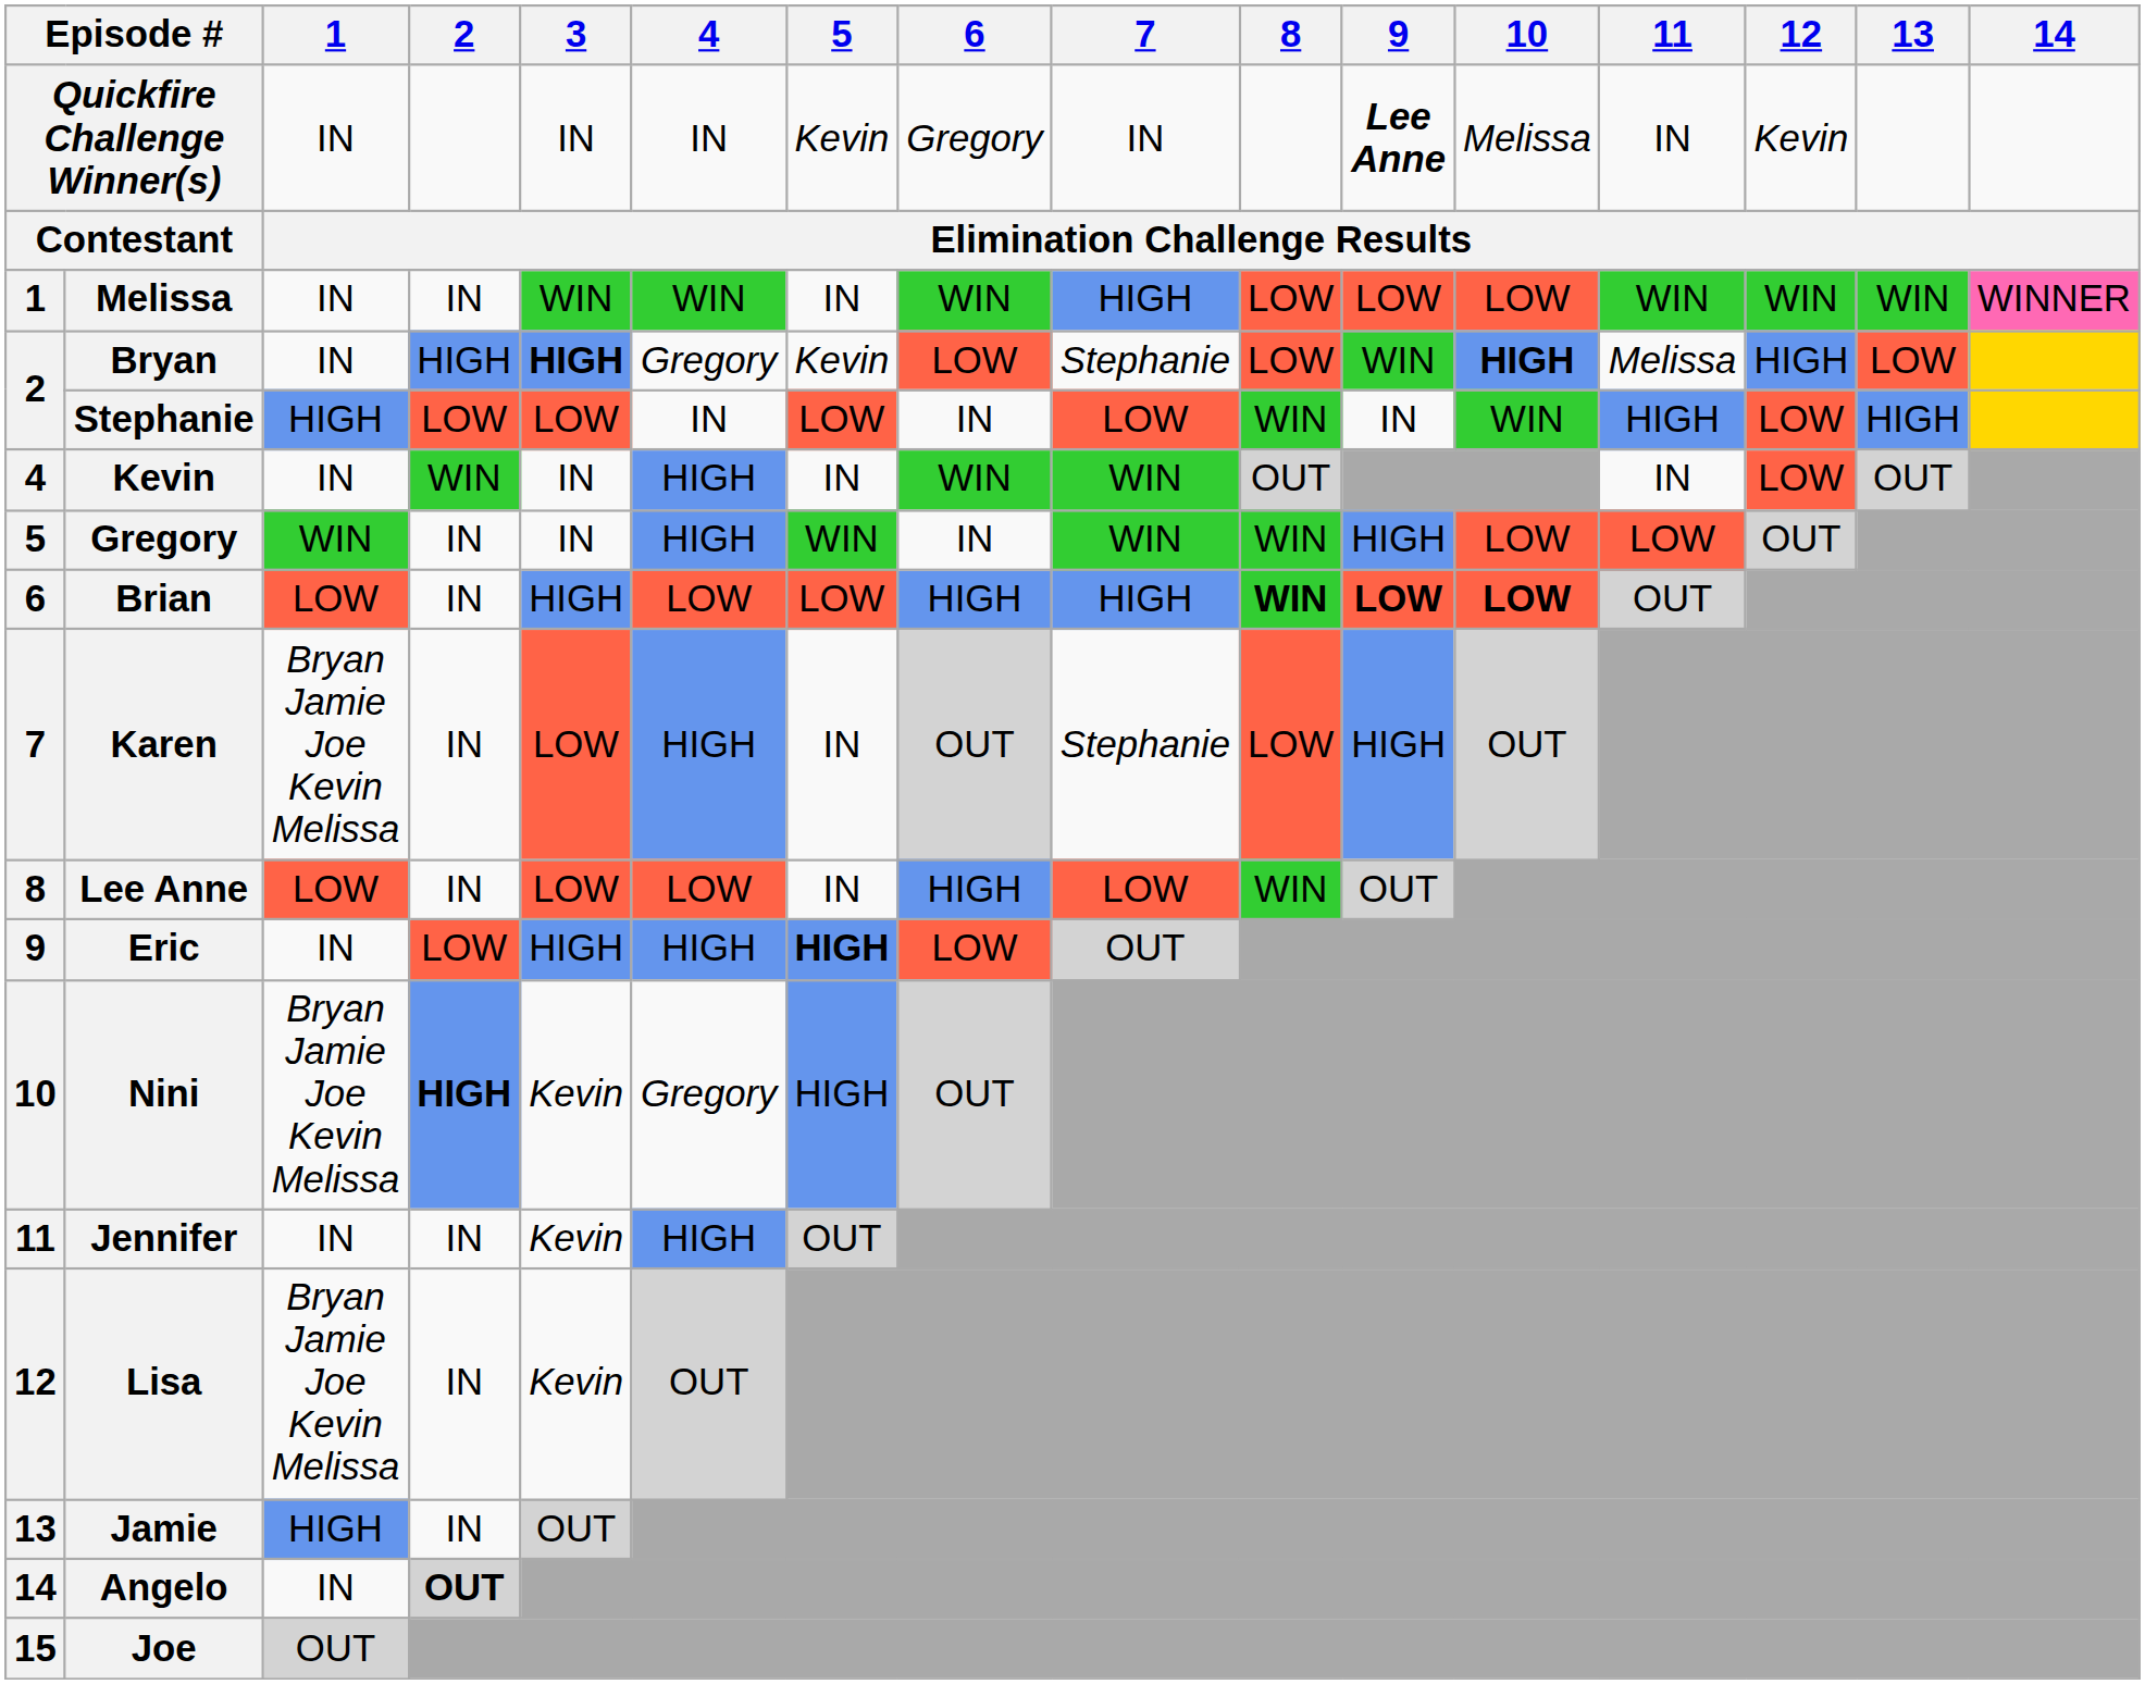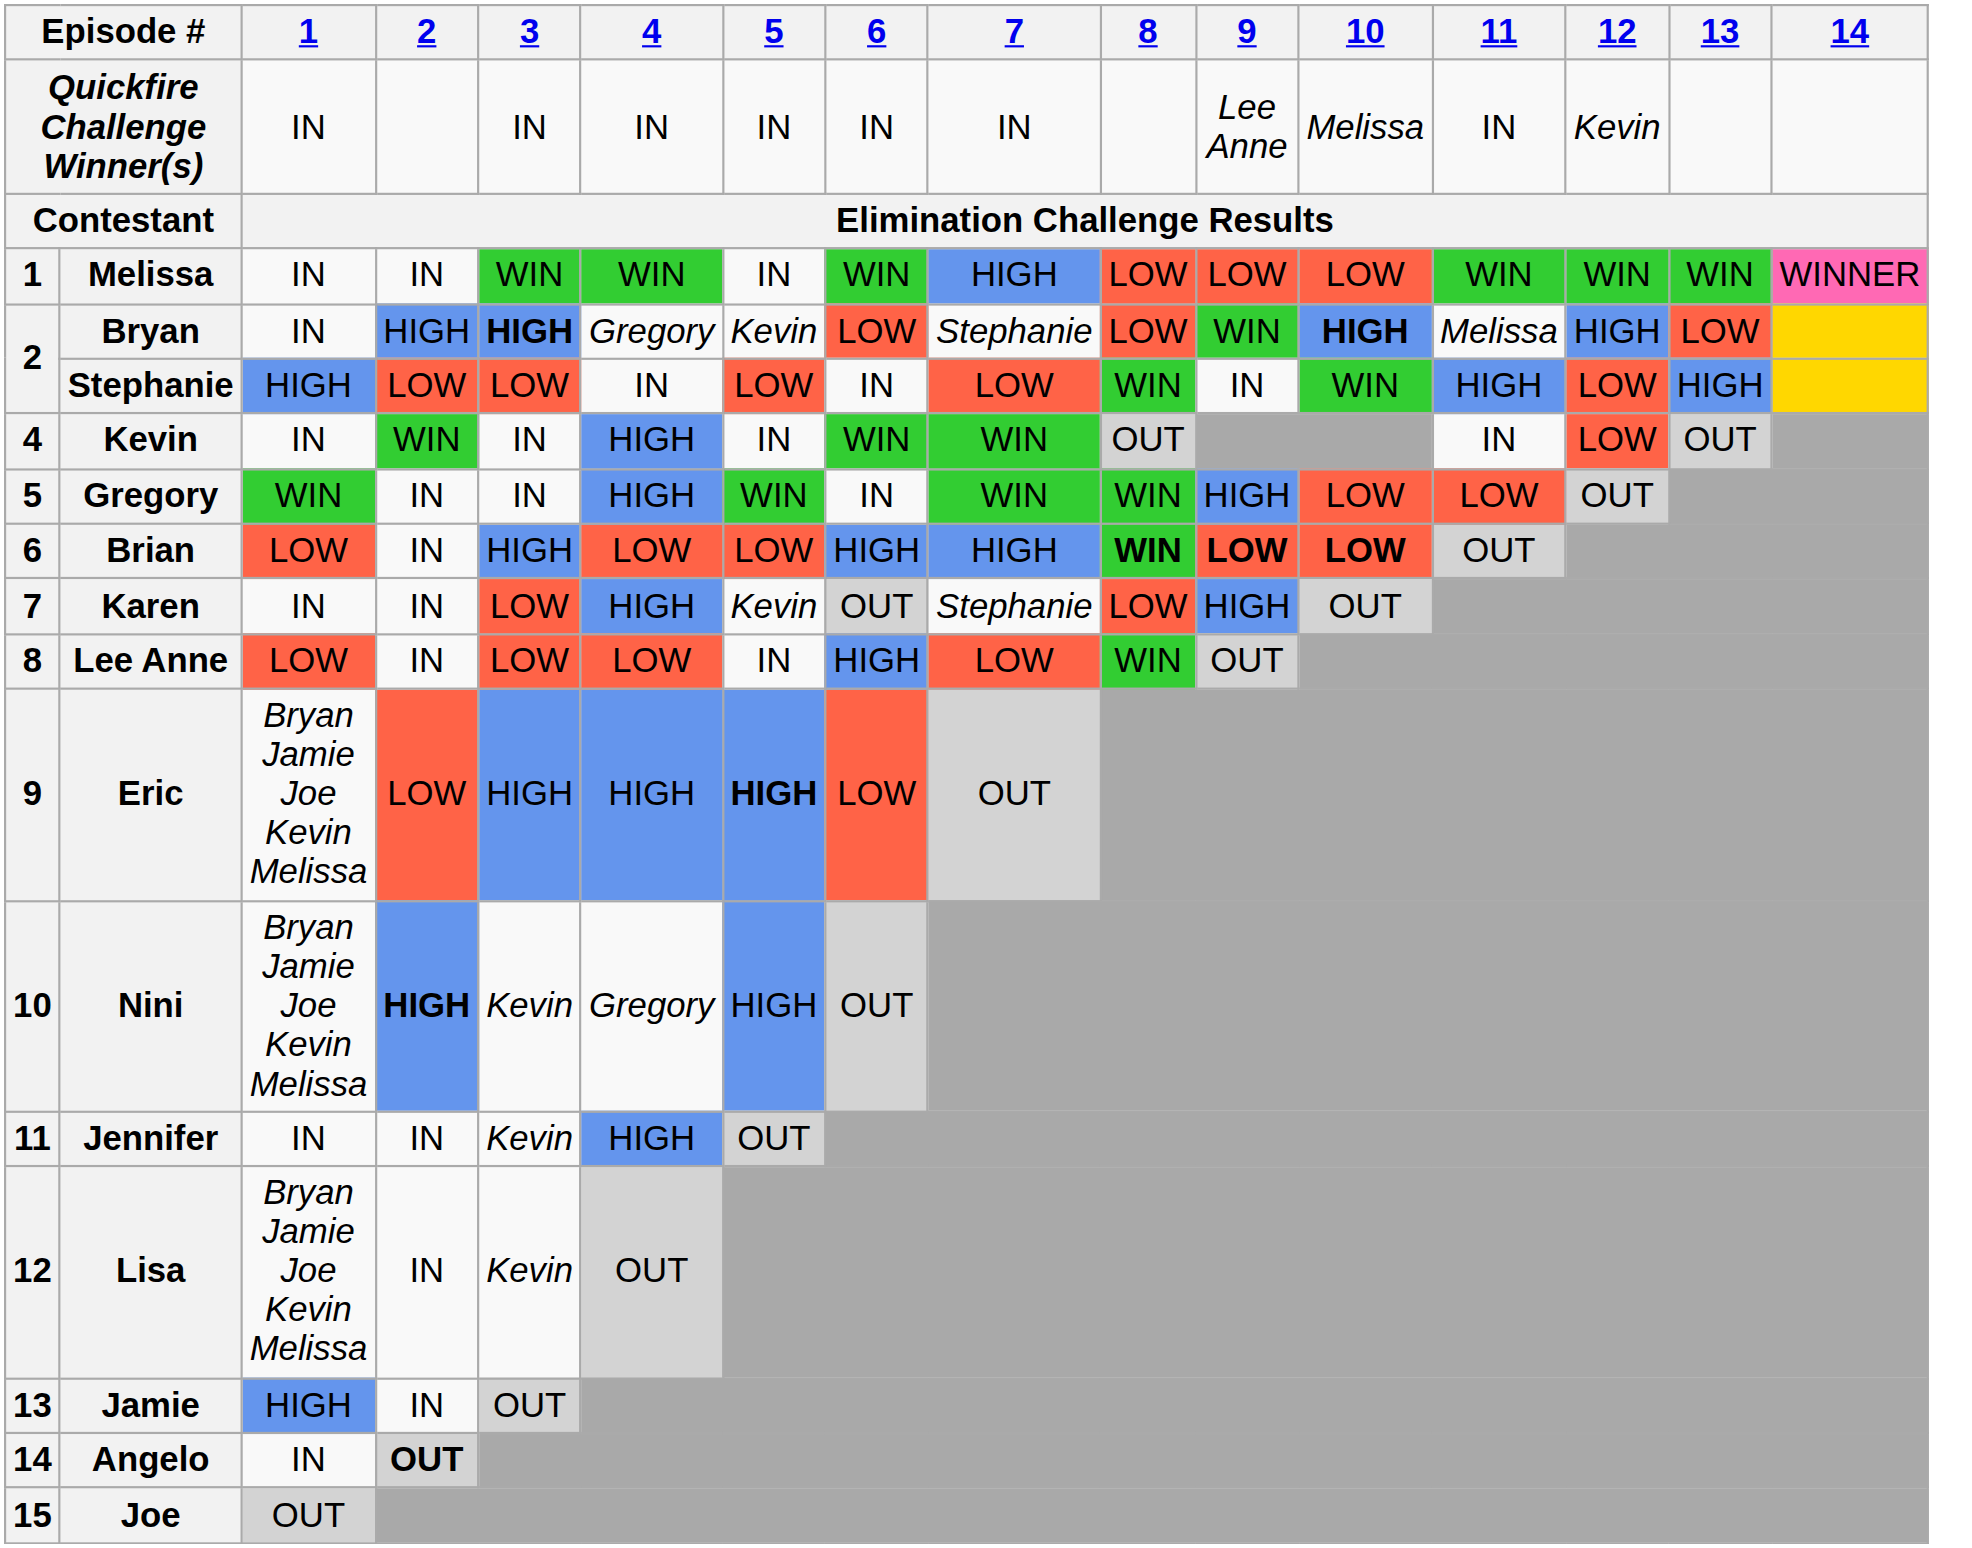 <table class="wikitable" style="text-align:center; font-size:100%">
 <tr>
 <th colspan=2>Episode #</th>
 <th><a href='#'>1</a></th>
 <th><a href='#'>2</a></th>
 <th><a href='#'>3</a></th>
 <th><a href='#'>4</a></th>
 <th><a href='#'>5</a></th>
 <th><a href='#'>6</a></th>
 <th><a href='#'>7</a></th>
 <th><a href='#'>8</a></th>
 <th><a href='#'>9</a></th>
 <th><a href='#'>10</a></th>
 <th><a href='#'>11</a></th>
 <th><a href='#'>12</a></th>
 <th><a href='#'>13</a></th>
 <th><a href='#'>14</a></th>
 </tr>
 <tr>
 <th colspan=2><em>Quickfire Challenge<br>Winner(s)</em></th>
 <td>IN</td>
 <td></td>
 <td>IN</td>
 <td>IN</td>
-<td><em>Kevin</em></td>
-<td><em>Gregory</em></td>
+<td>IN</td>
+<td>IN</td>
 <td>IN</td>
 <td></td>
-<td><strong><em>Lee Anne</em></strong></td>
+<td><em>Lee Anne</em></td>
 <td><em>Melissa</em></td>
 <td>IN</td>
 <td><em>Kevin</em></td>
 <td></td>
 <td></td>
 </tr>
 <tr>
 <th colspan=2>Contestant</th>
 <th colspan="15">Elimination Challenge Results</th>
 </tr>
 <tr>
 <th>1</th>
 <th>Melissa</th>
 <td>IN</td>
 <td>IN</td>
 <td style="background:limegreen;">WIN</td>
 <td style="background:limegreen;">WIN</td>
 <td>IN</td>
 <td style="background:limegreen;">WIN</td>
 <td style="background:cornflowerblue;">HIGH</td>
 <td style="background:tomato;">LOW</td>
 <td style="background:tomato;">LOW</td>
 <td style="background:tomato;">LOW</td>
 <td style="background:limegreen;">WIN</td>
 <td style="background:limegreen;">WIN</td>
 <td style="background:limegreen;">WIN</td>
 <td style="background:hotpink;">WINNER</td>
 </tr>
 <tr>
 <th rowspan=2>2</th>
 <th>Bryan</th>
 <td>IN</td>
 <td style="background:cornflowerblue;">HIGH</td>
 <td style="background:cornflowerblue;"><strong>HIGH</strong></td>
 <td><em>Gregory</em></td>
 <td><em>Kevin</em></td>
 <td style="background:tomato;">LOW</td>
 <td><em>Stephanie</em></td>
 <td style="background:tomato;">LOW</td>
 <td style="background:limegreen;">WIN</td>
 <td style="background:cornflowerblue;"><strong>HIGH</strong></td>
 <td><em>Melissa</em></td>
 <td style="background:cornflowerblue;">HIGH</td>
 <td style="background:tomato;">LOW</td>
 <td style="background:gold;"></td>
 </tr>
 <tr>
 <th>Stephanie</th>
 <td style="background:cornflowerblue;">HIGH</td>
 <td style="background:tomato;">LOW</td>
 <td style="background:tomato;">LOW</td>
 <td>IN</td>
 <td style="background:tomato;">LOW</td>
 <td>IN</td>
 <td style="background:tomato;">LOW</td>
 <td style="background:limegreen;">WIN</td>
 <td>IN</td>
 <td style="background:limegreen;">WIN</td>
 <td style="background:cornflowerblue;">HIGH</td>
 <td style="background:tomato;">LOW</td>
 <td style="background:cornflowerblue;">HIGH</td>
 <td style="background:gold;"></td>
 </tr>
 <tr>
 <th>4</th>
 <th>Kevin</th>
 <td>IN</td>
 <td style="background:limegreen;">WIN</td>
 <td>IN</td>
 <td style="background:cornflowerblue;">HIGH</td>
 <td>IN</td>
 <td style="background:limegreen;">WIN</td>
 <td style="background:limegreen;">WIN</td>
 <td style="background:lightgrey;">OUT</td>
 <td style="background:darkgrey;" colspan="2"></td>
 <td>IN</td>
 <td style="background:tomato;">LOW</td>
 <td style="background:lightgrey;">OUT</td>
 <td style="background:darkgrey;"></td>
 </tr>
 <tr>
 <th>5</th>
 <th>Gregory</th>
 <td style="background:limegreen;">WIN</td>
 <td>IN</td>
 <td>IN</td>
 <td style="background:cornflowerblue;">HIGH</td>
 <td style="background:limegreen;">WIN</td>
 <td>IN</td>
 <td style="background:limegreen;">WIN</td>
 <td style="background:limegreen;">WIN</td>
 <td style="background:cornflowerblue;">HIGH</td>
 <td style="background:tomato;">LOW</td>
 <td style="background:tomato;">LOW</td>
 <td style="background:lightgrey;">OUT</td>
 <td style="background:darkgrey;" colspan="2"></td>
 </tr>
 <tr>
 <th>6</th>
 <th>Brian</th>
 <td style="background:tomato;">LOW</td>
 <td>IN</td>
 <td style="background:cornflowerblue;">HIGH</td>
 <td style="background:tomato;">LOW</td>
 <td style="background:tomato;">LOW</td>
 <td style="background:cornflowerblue;">HIGH</td>
 <td style="background:cornflowerblue;">HIGH</td>
 <td style="background:limegreen;"><strong>WIN</strong></td>
 <td style="background:tomato;"><strong>LOW</strong></td>
 <td style="background:tomato;"><strong>LOW</strong></td>
 <td style="background:lightgrey;">OUT</td>
 <td style="background:darkgrey;" colspan="3"></td>
 </tr>
 <tr>
 <th>7</th>
 <th>Karen</th>
-<td><em>Bryan</em><br><em>Jamie</em><br><em>Joe</em><br><em>Kevin</em><br><em>Melissa</em></td>
+<td>IN</td>
 <td>IN</td>
 <td style="background:tomato;">LOW</td>
 <td style="background:cornflowerblue;">HIGH</td>
-<td>IN</td>
+<td><em>Kevin</em></td>
 <td style="background:lightgrey;">OUT</td>
 <td><em>Stephanie</em></td>
 <td style="background:tomato;">LOW</td>
 <td style="background:cornflowerblue;">HIGH</td>
 <td style="background:lightgrey;">OUT</td>
 <td style="background:darkgrey;" colspan="4"></td>
 </tr>
 <tr>
 <th>8</th>
 <th>Lee Anne</th>
 <td style="background:tomato;">LOW</td>
 <td>IN</td>
 <td style="background:tomato;">LOW</td>
 <td style="background:tomato;">LOW</td>
 <td>IN</td>
 <td style="background:cornflowerblue;">HIGH</td>
 <td style="background:tomato;">LOW</td>
 <td style="background:limegreen;">WIN</td>
 <td style="background:lightgrey;">OUT</td>
 <td style="background:darkgrey;" colspan="5"></td>
 </tr>
 <tr>
 <th>9</th>
 <th>Eric</th>
-<td>IN</td>
+<td><em>Bryan</em><br><em>Jamie</em><br><em>Joe</em><br><em>Kevin</em><br><em>Melissa</em></td>
 <td style="background:tomato;">LOW</td>
 <td style="background:cornflowerblue;">HIGH</td>
 <td style="background:cornflowerblue;">HIGH</td>
 <td style="background:cornflowerblue;"><strong>HIGH</strong></td>
 <td style="background:tomato;">LOW</td>
 <td style="background:lightgrey;">OUT</td>
 <td style="background:darkgrey;" colspan="7"></td>
 </tr>
 <tr>
 <th>10</th>
 <th>Nini</th>
 <td><em>Bryan</em><br><em>Jamie</em><br><em>Joe</em><br><em>Kevin</em><br><em>Melissa</em></td>
 <td style="background:cornflowerblue;"><strong>HIGH</strong></td>
 <td><em>Kevin</em></td>
 <td><em>Gregory</em></td>
 <td style="background:cornflowerblue;">HIGH</td>
 <td style="background:lightgrey;">OUT</td>
 <td style="background:darkgrey;" colspan="8"></td>
 </tr>
 <tr>
 <th>11</th>
 <th>Jennifer</th>
 <td>IN</td>
 <td>IN</td>
 <td><em>Kevin</em></td>
 <td style="background:cornflowerblue;">HIGH</td>
 <td style="background:lightgrey;">OUT</td>
 <td style="background:darkgrey;" colspan="9"></td>
 </tr>
 <tr>
 <th>12</th>
 <th>Lisa</th>
 <td><em>Bryan</em><br><em>Jamie</em><br><em>Joe</em><br><em>Kevin</em><br><em>Melissa</em></td>
 <td>IN</td>
 <td><em>Kevin</em></td>
 <td style="background:lightgrey;">OUT</td>
 <td style="background:darkgrey;" colspan="10"></td>
 </tr>
 <tr>
 <th>13</th>
 <th>Jamie</th>
 <td style="background:cornflowerblue;">HIGH</td>
 <td>IN</td>
 <td style="background:lightgrey;">OUT</td>
 <td style="background:darkgrey;" colspan="11"></td>
 </tr>
 <tr>
 <th>14</th>
 <th>Angelo</th>
 <td>IN</td>
 <td style="background:lightgrey;"><strong>OUT</strong></td>
 <td style="background:darkgrey;" colspan="12"></td>
 </tr>
 <tr>
 <th>15</th>
 <th>Joe</th>
 <td style="background:lightgrey;">OUT</td>
 <td style="background:darkgrey;" colspan="13"></td>
 </tr>
 <tr>
 </tr>
 </table>
